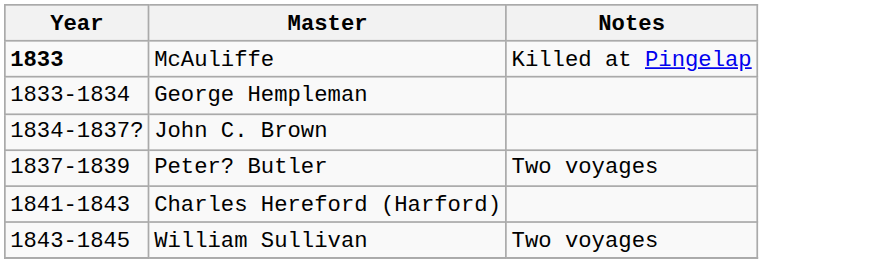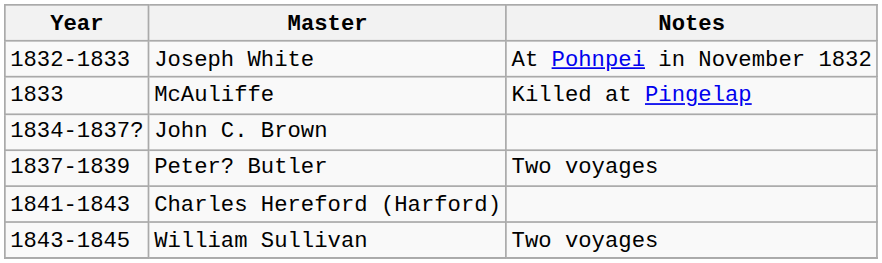 <table class="sortable wikitable">
 <tr>
 <th>Year</th>
 <th>Master</th>
 <th>Notes</th>
 </tr>
 <tr>
-<td><strong>1833</strong></td>
+<td>1832-1833</td>
+<td>Joseph White</td>
+<td>At <a href='#'>Pohnpei</a> in November 1832</td>
+</tr>
+<tr>
+<td>1833</td>
 <td>McAuliffe</td>
 <td>Killed at <a href='#'>Pingelap</a></td>
-</tr>
-<tr>
-<td>1833-1834</td>
-<td>George Hempleman</td>
-<td></td>
 </tr>
 <tr>
 <td>1834-1837?</td>
 <td>John C. Brown</td>
 <td></td>
 </tr>
 <tr>
 <td>1837-1839</td>
 <td>Peter? Butler</td>
 <td>Two voyages</td>
 </tr>
 <tr>
 <td>1841-1843</td>
 <td>Charles Hereford (Harford)</td>
 <td></td>
 </tr>
 <tr>
 <td>1843-1845</td>
 <td>William Sullivan</td>
 <td>Two voyages</td>
 </tr>
 <tr>
 </tr>
 </table>
